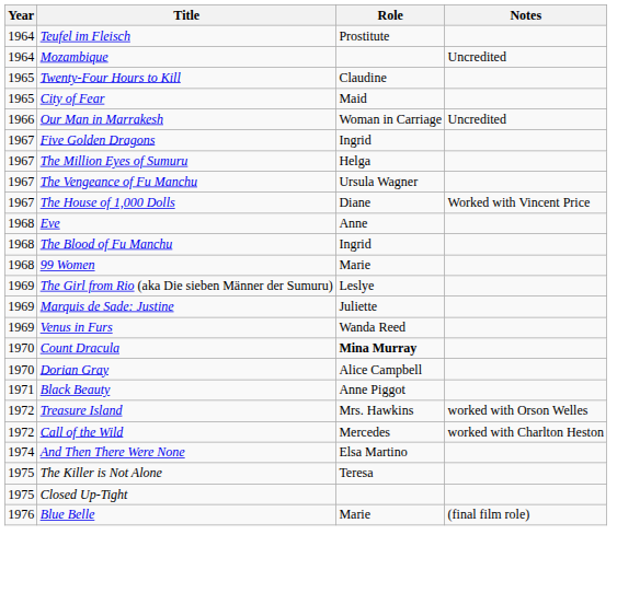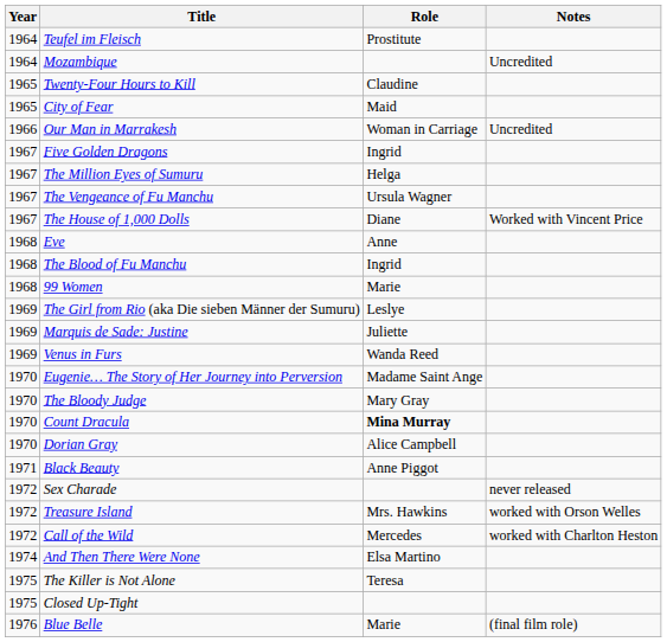 <table class="wikitable">
 <tr>
 <th>Year</th>
 <th>Title</th>
 <th>Role</th>
 <th>Notes</th>
 </tr>
 <tr>
 <td>1964</td>
 <td><em><a href='#'>Teufel im Fleisch</a></em></td>
 <td>Prostitute</td>
 <td></td>
 </tr>
 <tr>
 <td>1964</td>
 <td><em><a href='#'>Mozambique</a></em></td>
 <td></td>
 <td>Uncredited</td>
 </tr>
 <tr>
 <td>1965</td>
 <td><em><a href='#'>Twenty-Four Hours to Kill</a></em></td>
 <td>Claudine</td>
 <td></td>
 </tr>
 <tr>
 <td>1965</td>
 <td><em><a href='#'>City of Fear</a></em></td>
 <td>Maid</td>
 <td></td>
 </tr>
 <tr>
 <td>1966</td>
 <td><em><a href='#'>Our Man in Marrakesh</a></em></td>
 <td>Woman in Carriage</td>
 <td>Uncredited</td>
 </tr>
 <tr>
 <td>1967</td>
 <td><em><a href='#'>Five Golden Dragons</a></em></td>
 <td>Ingrid</td>
 <td></td>
 </tr>
 <tr>
 <td>1967</td>
 <td><em><a href='#'>The Million Eyes of Sumuru</a></em></td>
 <td>Helga</td>
 <td></td>
 </tr>
 <tr>
 <td>1967</td>
 <td><em><a href='#'>The Vengeance of Fu Manchu</a></em></td>
 <td>Ursula Wagner</td>
 <td></td>
 </tr>
 <tr>
 <td>1967</td>
 <td><em><a href='#'>The House of 1,000 Dolls</a></em></td>
 <td>Diane</td>
 <td>Worked with Vincent Price</td>
 </tr>
 <tr>
 <td>1968</td>
 <td><em><a href='#'>Eve</a></em></td>
 <td>Anne</td>
 <td></td>
 </tr>
 <tr>
 <td>1968</td>
 <td><em><a href='#'>The Blood of Fu Manchu</a></em></td>
 <td>Ingrid</td>
 <td></td>
 </tr>
 <tr>
 <td>1968</td>
 <td><em><a href='#'>99 Women</a></em></td>
 <td>Marie</td>
 <td></td>
 </tr>
 <tr>
 <td>1969</td>
 <td><em><a href='#'>The Girl from Rio</a></em> (aka Die sieben Männer der Sumuru)</td>
 <td>Leslye</td>
 <td></td>
 </tr>
 <tr>
 <td>1969</td>
 <td><em><a href='#'>Marquis de Sade: Justine</a></em></td>
 <td>Juliette</td>
 <td></td>
 </tr>
 <tr>
 <td>1969</td>
 <td><em><a href='#'>Venus in Furs</a></em></td>
 <td>Wanda Reed</td>
 <td></td>
 </tr>
 <tr>
 <td>1970</td>
+<td><em><a href='#'>Eugenie… The Story of Her Journey into Perversion</a></em></td>
+<td>Madame Saint Ange</td>
+<td></td>
+</tr>
+<tr>
+<td>1970</td>
+<td><em><a href='#'>The Bloody Judge</a></em></td>
+<td>Mary Gray</td>
+<td></td>
+</tr>
+<tr>
+<td>1970</td>
 <td><em><a href='#'>Count Dracula</a></em></td>
 <td><strong>Mina Murray</strong></td>
 <td></td>
 </tr>
 <tr>
 <td>1970</td>
 <td><em><a href='#'>Dorian Gray</a></em></td>
 <td>Alice Campbell</td>
 <td></td>
 </tr>
 <tr>
 <td>1971</td>
 <td><em><a href='#'>Black Beauty</a></em></td>
 <td>Anne Piggot</td>
 <td></td>
+</tr>
+<tr>
+<td>1972</td>
+<td><em>Sex Charade</em></td>
+<td></td>
+<td>never released</td>
 </tr>
 <tr>
 <td>1972</td>
 <td><em><a href='#'>Treasure Island</a></em></td>
 <td>Mrs. Hawkins</td>
 <td>worked with Orson Welles</td>
 </tr>
 <tr>
 <td>1972</td>
 <td><em><a href='#'>Call of the Wild</a></em></td>
 <td>Mercedes</td>
 <td>worked with Charlton Heston</td>
 </tr>
 <tr>
 <td>1974</td>
 <td><em><a href='#'>And Then There Were None</a></em></td>
 <td>Elsa Martino</td>
 <td></td>
 </tr>
 <tr>
 <td>1975</td>
 <td><em>The Killer is Not Alone</em></td>
 <td>Teresa</td>
 <td></td>
 </tr>
 <tr>
 <td>1975</td>
 <td><em>Closed Up-Tight</em></td>
 <td></td>
 <td></td>
 </tr>
 <tr>
 <td>1976</td>
 <td><em><a href='#'>Blue Belle</a></em></td>
 <td>Marie</td>
 <td>(final film role)</td>
 </tr>
 </table>
